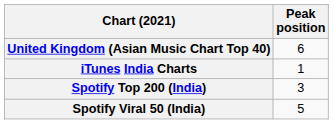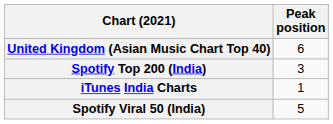 <table class="wikitable plainrowheaders">
 <tr>
 <th>Chart (2021)</th>
 <th>Peak<br>position</th>
 </tr>
 <tr>
 <th scope="row"><a href='#'>United Kingdom</a> (Asian Music Chart Top 40)</th>
 <td align="center">6</td>
 </tr>
 <tr>
+<th scope="row"><a href='#'>Spotify</a> Top 200 (<a href='#'>India</a>)</th>
+<td align="center">3</td>
+</tr>
+<tr>
 <th scope="row"><a href='#'>iTunes</a> <a href='#'>India</a> Charts</th>
 <td align="center">1</td>
-</tr>
-<tr>
-<th scope="row"><a href='#'>Spotify</a> Top 200 (<a href='#'>India</a>)</th>
-<td align="center">3</td>
 </tr>
 <tr>
 <th scope="row">Spotify Viral 50 (India)</th>
 <td align="center">5</td>
 </tr>
 </table>
